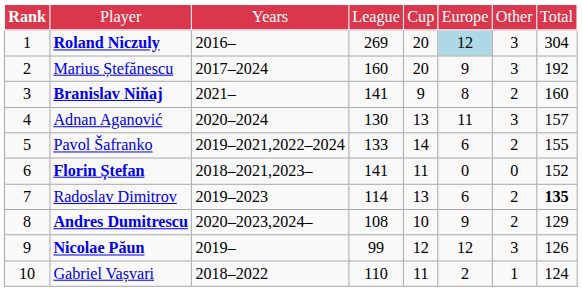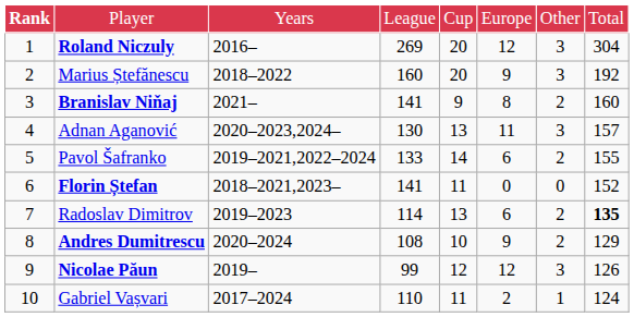 <table class="wikitable sortable" style="text-align:center">
 <tr>
 <th style="background:#da374c;color:#fdfdfd;border:1px solid #fdfdfd;;">Rank</th>
 <td style="background:#da374c;color:#fdfdfd;border:1px solid #fdfdfd;;">Player</td>
 <td style="background:#da374c;color:#fdfdfd;border:1px solid #fdfdfd;;">Years</td>
 <td style="background:#da374c;color:#fdfdfd;border:1px solid #fdfdfd;;">League</td>
 <td style="background:#da374c;color:#fdfdfd;border:1px solid #fdfdfd;;">Cup</td>
 <td style="background:#da374c;color:#fdfdfd;border:1px solid #fdfdfd;;">Europe</td>
 <td style="background:#da374c;color:#fdfdfd;border:1px solid #fdfdfd;;">Other</td>
 <td style="background:#da374c;color:#fdfdfd;border:1px solid #fdfdfd;;">Total</td>
 </tr>
 <tr>
 <td>1</td>
 <td style="text-align:left;"> <strong><a href='#'>Roland Niczuly</a></strong></td>
 <td style="text-align:left;">2016–</td>
 <td>269</td>
 <td>20</td>
-<td style="background: lightblue;">12</td>
+<td>12</td>
 <td>3</td>
 <td>304</td>
 </tr>
 <tr>
 <td>2</td>
 <td style="text-align:left;"> <a href='#'>Marius Ștefănescu</a></td>
-<td style="text-align:left;">2017–2024</td>
+<td style="text-align:left;">2018–2022</td>
 <td>160</td>
 <td>20</td>
 <td>9</td>
 <td>3</td>
 <td>192</td>
 </tr>
 <tr>
 <td>3</td>
 <td style="text-align:left;"> <strong><a href='#'>Branislav Niňaj</a></strong></td>
 <td style="text-align:left;">2021–</td>
 <td>141</td>
 <td>9</td>
 <td>8</td>
 <td>2</td>
 <td>160</td>
 </tr>
 <tr>
 <td>4</td>
 <td style="text-align:left;"> <a href='#'>Adnan Aganović</a></td>
-<td style="text-align:left;">2020–2024</td>
+<td style="text-align:left;">2020–2023,2024–</td>
 <td>130</td>
 <td>13</td>
 <td>11</td>
 <td>3</td>
 <td>157</td>
 </tr>
 <tr>
 <td>5</td>
 <td style="text-align:left;"> <a href='#'>Pavol Šafranko</a></td>
 <td style="text-align:left;">2019–2021,2022–2024</td>
 <td>133</td>
 <td>14</td>
 <td>6</td>
 <td>2</td>
 <td>155</td>
 </tr>
 <tr>
 <td>6</td>
 <td style="text-align:left;"> <strong><a href='#'>Florin Ștefan</a></strong></td>
 <td style="text-align:left;">2018–2021,2023–</td>
 <td>141</td>
 <td>11</td>
 <td>0</td>
 <td>0</td>
 <td>152</td>
 </tr>
 <tr>
 <td>7</td>
 <td style="text-align:left;"> <a href='#'>Radoslav Dimitrov</a></td>
 <td style="text-align:left;">2019–2023</td>
 <td>114</td>
 <td>13</td>
 <td>6</td>
 <td>2</td>
 <td><strong>135</strong></td>
 </tr>
 <tr>
 <td>8</td>
 <td style="text-align:left;"> <strong><a href='#'>Andres Dumitrescu </a></strong></td>
-<td style="text-align:left;">2020–2023,2024–</td>
+<td style="text-align:left;">2020–2024</td>
 <td>108</td>
 <td>10</td>
 <td>9</td>
 <td>2</td>
 <td>129</td>
 </tr>
 <tr>
 <td>9</td>
 <td style="text-align:left;"> <strong><a href='#'>Nicolae Păun</a></strong></td>
 <td style="text-align:left;">2019–</td>
 <td>99</td>
 <td>12</td>
 <td>12</td>
 <td>3</td>
 <td>126</td>
 </tr>
 <tr>
 <td>10</td>
 <td style="text-align:left;"> <a href='#'>Gabriel Vașvari</a></td>
-<td style="text-align:left;">2018–2022</td>
+<td style="text-align:left;">2017–2024</td>
 <td>110</td>
 <td>11</td>
 <td>2</td>
 <td>1</td>
 <td>124</td>
 </tr>
 </table>
